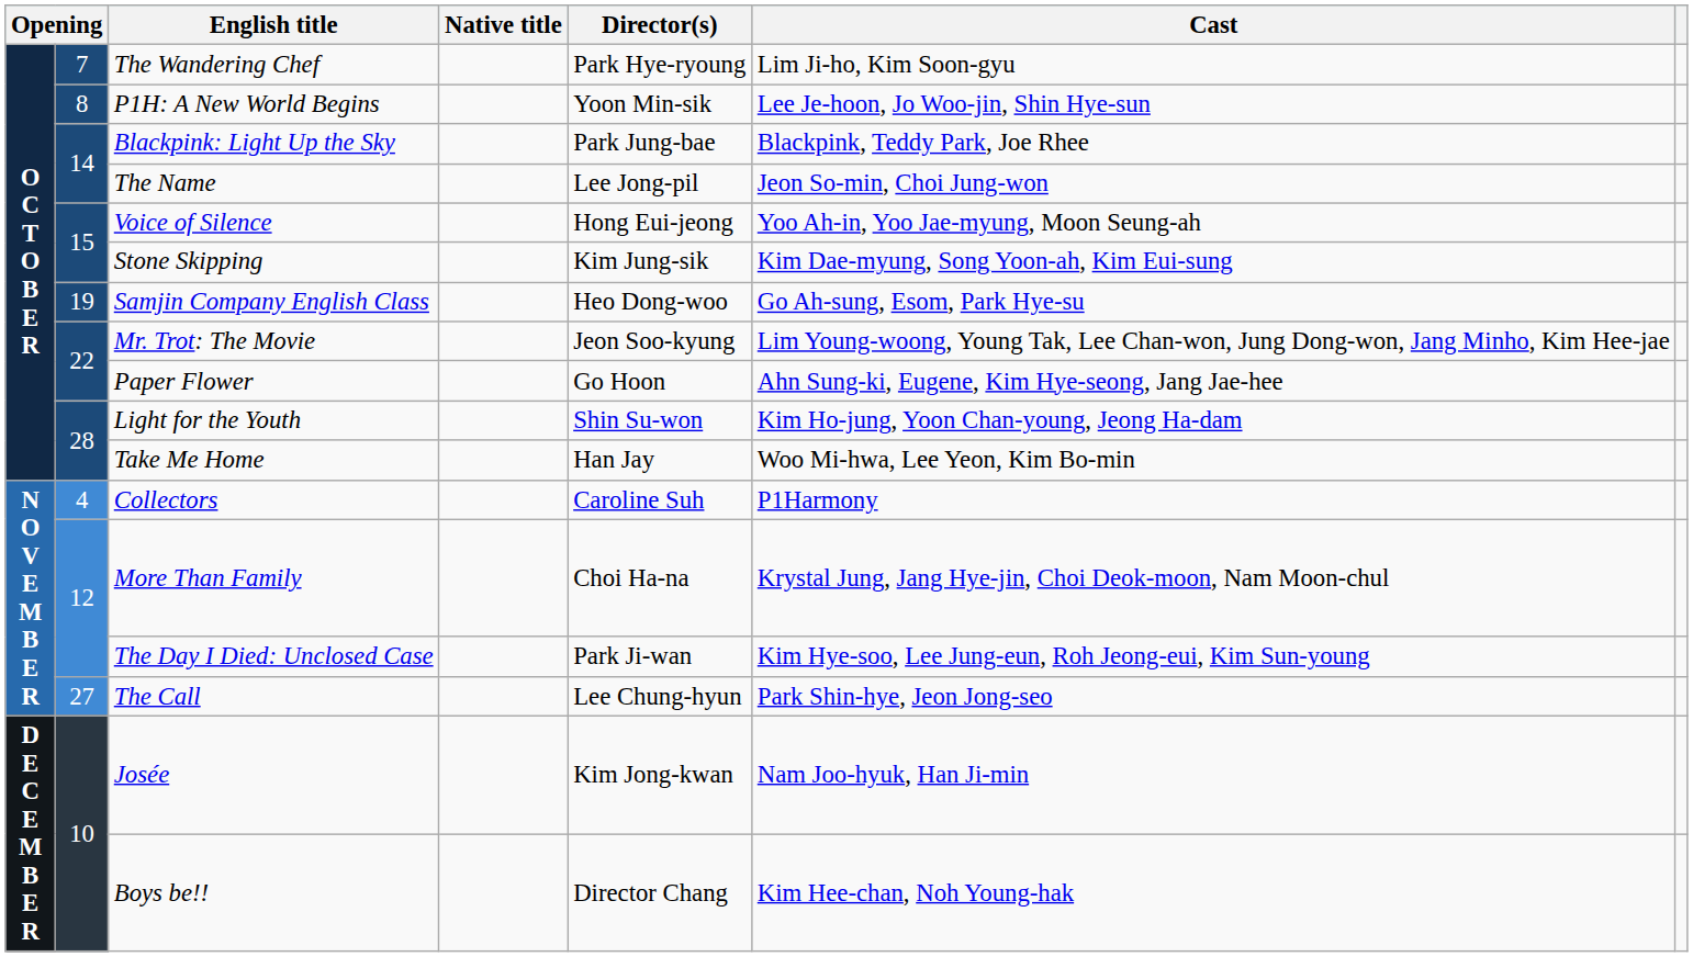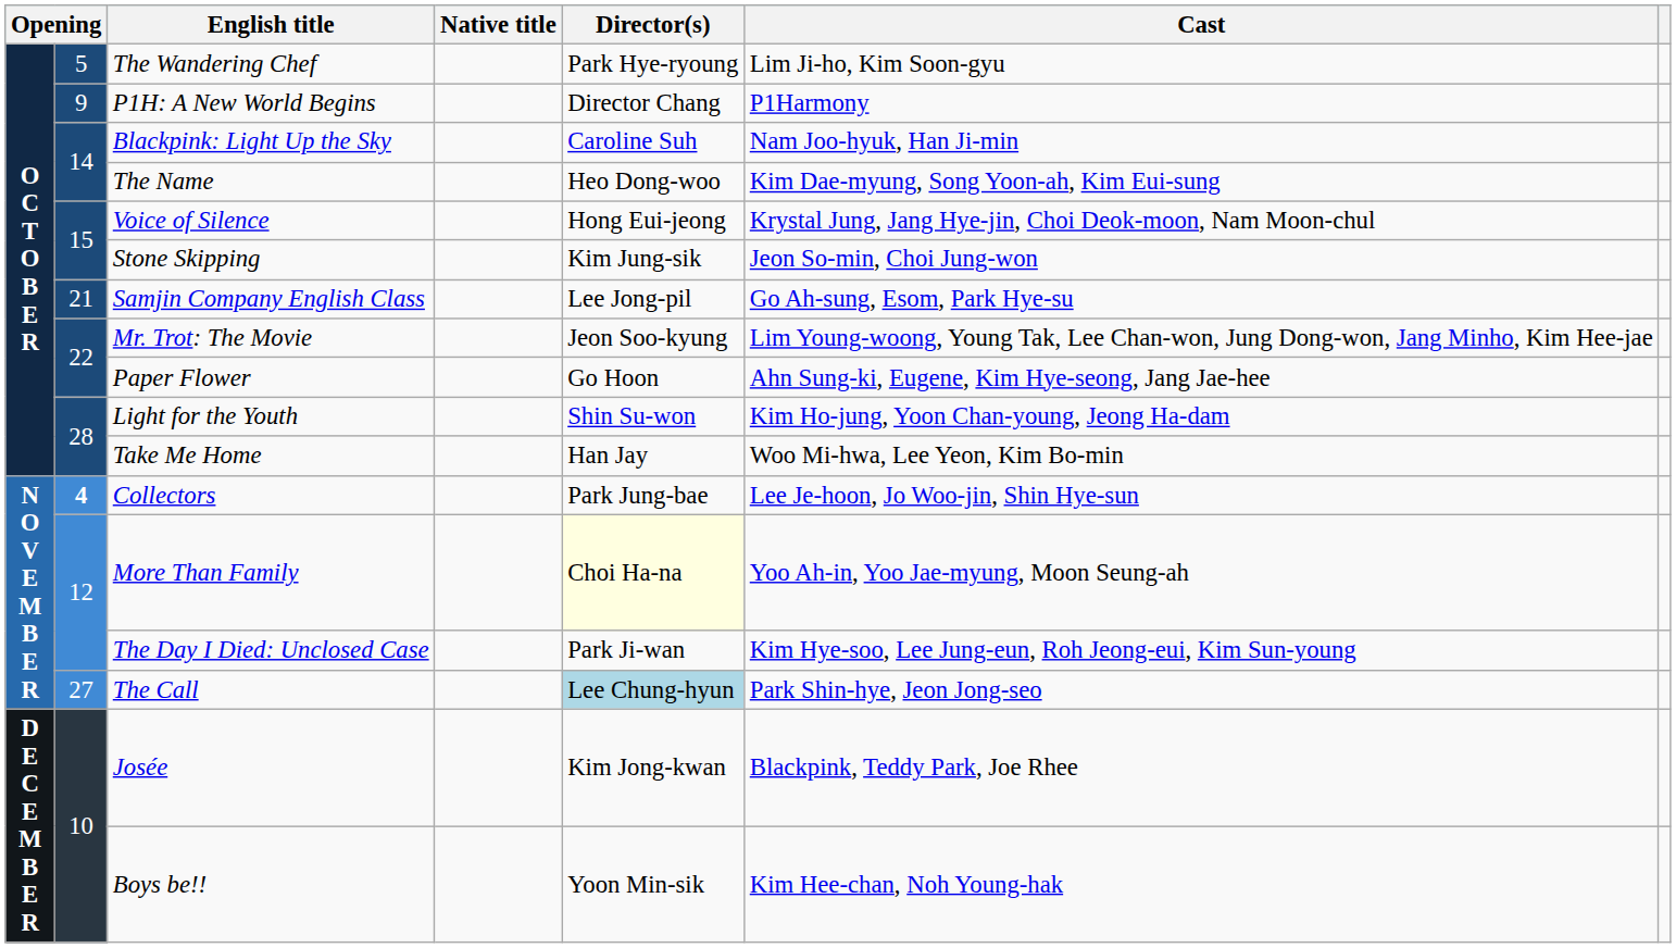 <table class="wikitable sortable">
 <tr style="background:#b0e0e6; text-align:center">
 <th colspan="2">Opening</th>
 <th>English title</th>
 <th>Native title</th>
 <th>Director(s)</th>
 <th>Cast</th>
 <th class="unsortable"></th>
 </tr>
 <tr>
 <th rowspan="11" style="text-align:center; background:#102845; color:white">O<br>C<br>T<br>O<br>B<br>E<br>R</th>
-<td rowspan="1" style="text-align:center; background:#1C4A79; color:white;">7</td>
+<td rowspan="1" style="text-align:center; background:#1C4A79; color:white;">5</td>
 <td><em>The Wandering Chef</em></td>
 <td></td>
 <td>Park Hye-ryoung</td>
 <td>Lim Ji-ho, Kim Soon-gyu</td>
 <td></td>
 </tr>
 <tr>
-<td rowspan="1" style="text-align:center; background:#1C4A79; color:white;">8</td>
+<td rowspan="1" style="text-align:center; background:#1C4A79; color:white;">9</td>
 <td><em>P1H: A New World Begins</em></td>
 <td></td>
-<td>Yoon Min-sik</td>
-<td><a href='#'>Lee Je-hoon</a>, <a href='#'>Jo Woo-jin</a>, <a href='#'>Shin Hye-sun</a></td>
+<td>Director Chang</td>
+<td><a href='#'>P1Harmony</a></td>
 <td></td>
 </tr>
 <tr>
 <td rowspan="2" style="text-align:center; background:#1C4A79; color:white;">14</td>
 <td><em><a href='#'>Blackpink: Light Up the Sky</a></em></td>
 <td></td>
-<td>Park Jung-bae</td>
-<td><a href='#'>Blackpink</a>, <a href='#'>Teddy Park</a>, Joe Rhee</td>
+<td><a href='#'>Caroline Suh</a></td>
+<td><a href='#'>Nam Joo-hyuk</a>, <a href='#'>Han Ji-min</a></td>
 <td></td>
 </tr>
 <tr>
 <td><em>The Name</em></td>
 <td></td>
-<td>Lee Jong-pil</td>
-<td><a href='#'>Jeon So-min</a>, <a href='#'>Choi Jung-won</a></td>
+<td>Heo Dong-woo</td>
+<td><a href='#'>Kim Dae-myung</a>, <a href='#'>Song Yoon-ah</a>, <a href='#'>Kim Eui-sung</a></td>
 <td></td>
 </tr>
 <tr>
 <td rowspan="2" style="text-align:center; background:#1C4A79; color:white;">15</td>
 <td><em><a href='#'>Voice of Silence</a></em></td>
 <td></td>
 <td>Hong Eui-jeong</td>
-<td><a href='#'>Yoo Ah-in</a>, <a href='#'>Yoo Jae-myung</a>, Moon Seung-ah</td>
+<td><a href='#'>Krystal Jung</a>, <a href='#'>Jang Hye-jin</a>, <a href='#'>Choi Deok-moon</a>, Nam Moon-chul</td>
 <td></td>
 </tr>
 <tr>
 <td><em>Stone Skipping</em></td>
 <td></td>
 <td>Kim Jung-sik</td>
-<td><a href='#'>Kim Dae-myung</a>, <a href='#'>Song Yoon-ah</a>, <a href='#'>Kim Eui-sung</a></td>
+<td><a href='#'>Jeon So-min</a>, <a href='#'>Choi Jung-won</a></td>
 <td></td>
 </tr>
 <tr>
-<td rowspan="1" style="text-align:center; background:#1C4A79; color:white;">19</td>
+<td rowspan="1" style="text-align:center; background:#1C4A79; color:white;">21</td>
 <td><em><a href='#'>Samjin Company English Class</a></em></td>
 <td></td>
-<td>Heo Dong-woo</td>
+<td>Lee Jong-pil</td>
 <td><a href='#'>Go Ah-sung</a>, <a href='#'>Esom</a>, <a href='#'>Park Hye-su</a></td>
 <td></td>
 </tr>
 <tr>
 <td rowspan="2" style="text-align:center; background:#1C4A79; color:white;">22</td>
 <td><em><a href='#'>Mr. Trot</a>: The Movie</em></td>
 <td></td>
 <td>Jeon Soo-kyung</td>
 <td><a href='#'>Lim Young-woong</a>, Young Tak, Lee Chan-won, Jung Dong-won, <a href='#'>Jang Minho</a>, Kim Hee-jae</td>
 <td></td>
 </tr>
 <tr>
 <td><em>Paper Flower</em></td>
 <td></td>
 <td>Go Hoon</td>
 <td><a href='#'>Ahn Sung-ki</a>, <a href='#'>Eugene</a>, <a href='#'>Kim Hye-seong</a>, Jang Jae-hee</td>
 <td></td>
 </tr>
 <tr>
 <td rowspan="2" style="text-align:center; background:#1C4A79; color:white;">28</td>
 <td><em>Light for the Youth</em></td>
 <td></td>
 <td><a href='#'>Shin Su-won</a></td>
 <td><a href='#'>Kim Ho-jung</a>, <a href='#'>Yoon Chan-young</a>, <a href='#'>Jeong Ha-dam</a></td>
 <td></td>
 </tr>
 <tr>
 <td><em>Take Me Home</em></td>
 <td></td>
 <td>Han Jay</td>
 <td>Woo Mi-hwa, Lee Yeon, Kim Bo-min</td>
 <td></td>
 </tr>
 <tr>
 <th rowspan="4" style="text-align:center; background:#276AAD; color:white;">N<br>O<br>V<br>E<br>M<br>B<br>E<br>R</th>
-<td rowspan="1" style="text-align:center; background:#408AD5; color:white;">4</td>
+<td rowspan="1" style="text-align:center; background:#408AD5; color:white;"><strong>4</strong></td>
 <td><em><a href='#'>Collectors</a></em></td>
 <td></td>
-<td><a href='#'>Caroline Suh</a></td>
-<td><a href='#'>P1Harmony</a></td>
+<td>Park Jung-bae</td>
+<td><a href='#'>Lee Je-hoon</a>, <a href='#'>Jo Woo-jin</a>, <a href='#'>Shin Hye-sun</a></td>
 <td></td>
 </tr>
 <tr>
 <td rowspan="2" style="text-align:center; background:#408AD5; color:white;">12</td>
 <td><em><a href='#'>More Than Family</a></em></td>
 <td></td>
-<td>Choi Ha-na</td>
-<td><a href='#'>Krystal Jung</a>, <a href='#'>Jang Hye-jin</a>, <a href='#'>Choi Deok-moon</a>, Nam Moon-chul</td>
+<td style="background: lightyellow;">Choi Ha-na</td>
+<td><a href='#'>Yoo Ah-in</a>, <a href='#'>Yoo Jae-myung</a>, Moon Seung-ah</td>
 <td></td>
 </tr>
 <tr>
 <td><em><a href='#'>The Day I Died: Unclosed Case</a></em></td>
 <td></td>
 <td>Park Ji-wan</td>
 <td><a href='#'>Kim Hye-soo</a>, <a href='#'>Lee Jung-eun</a>, <a href='#'>Roh Jeong-eui</a>, <a href='#'>Kim Sun-young</a></td>
 <td></td>
 </tr>
 <tr>
 <td rowspan="1" style="text-align:center; background:#408AD5; color:white;">27</td>
 <td><em><a href='#'>The Call</a></em></td>
 <td></td>
-<td>Lee Chung-hyun</td>
+<td style="background: lightblue;">Lee Chung-hyun</td>
 <td><a href='#'>Park Shin-hye</a>, <a href='#'>Jeon Jong-seo</a></td>
 <td></td>
 </tr>
 <tr>
 <th rowspan="2" style="text-align:center; background:#11161A; color:white;">D<br>E<br>C<br>E<br>M<br>B<br>E<br>R</th>
 <td rowspan="2" style="text-align:center; background:#293641; color:white;">10</td>
 <td><em><a href='#'>Josée</a></em></td>
 <td></td>
 <td>Kim Jong-kwan</td>
-<td><a href='#'>Nam Joo-hyuk</a>, <a href='#'>Han Ji-min</a></td>
+<td><a href='#'>Blackpink</a>, <a href='#'>Teddy Park</a>, Joe Rhee</td>
 <td></td>
 </tr>
 <tr>
 <td><em>Boys be!!</em></td>
 <td></td>
-<td>Director Chang</td>
+<td>Yoon Min-sik</td>
 <td><a href='#'>Kim Hee-chan</a>, <a href='#'>Noh Young-hak</a></td>
 <td></td>
 </tr>
 </table>
